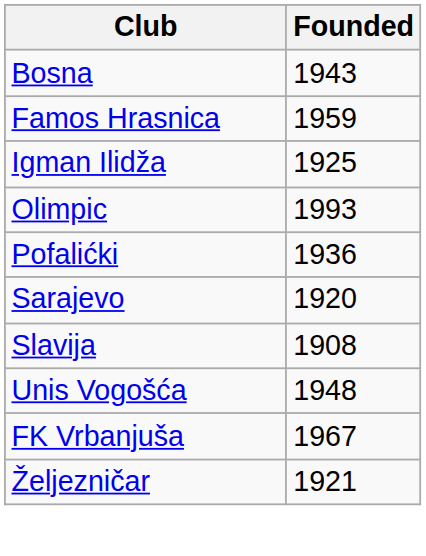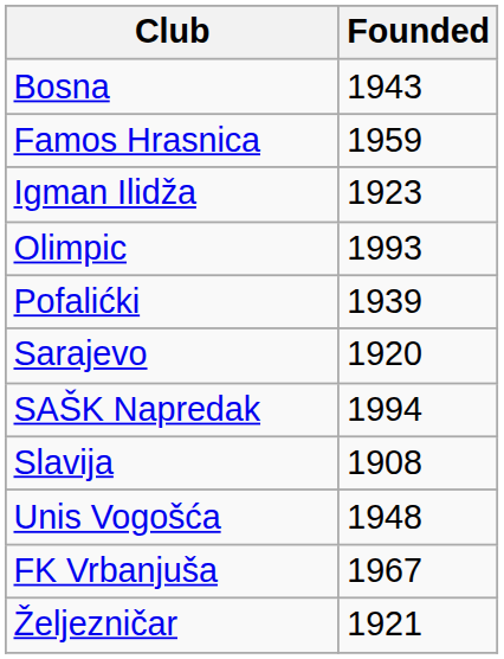 <table class="wikitable">
 <tr style="background:#efefef;">
 <th scope="col" width="150">Club</th>
 <th scope="col" width="50">Founded</th>
 </tr>
 <tr>
 <td><a href='#'>Bosna</a></td>
 <td>1943</td>
 </tr>
 <tr>
 <td><a href='#'>Famos Hrasnica</a></td>
 <td>1959</td>
 </tr>
 <tr>
 <td><a href='#'>Igman Ilidža</a></td>
-<td>1925</td>
+<td>1923</td>
 </tr>
 <tr>
 <td><a href='#'>Olimpic</a></td>
 <td>1993</td>
 </tr>
 <tr>
 <td><a href='#'>Pofalićki</a></td>
-<td>1936</td>
+<td>1939</td>
 </tr>
 <tr>
 <td><a href='#'>Sarajevo</a></td>
 <td>1920</td>
+</tr>
+<tr>
+<td><a href='#'>SAŠK Napredak</a></td>
+<td>1994</td>
 </tr>
 <tr>
 <td><a href='#'>Slavija</a></td>
 <td>1908</td>
 </tr>
 <tr>
 <td><a href='#'>Unis Vogošća</a></td>
 <td>1948</td>
 </tr>
 <tr>
 <td><a href='#'>FK Vrbanjuša</a></td>
 <td>1967</td>
 </tr>
 <tr>
 <td><a href='#'>Željezničar</a></td>
 <td>1921</td>
 </tr>
 </table>
